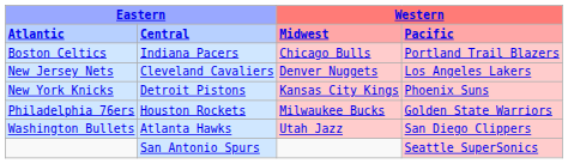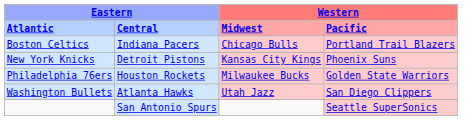 <table class="wikitable">
 <tr>
 <th colspan="2" style="background-color: #99A8FF;"><a href='#'>Eastern</a></th>
 <th colspan="2" style="background-color: #FF7B77;"><a href='#'>Western</a></th>
 </tr>
 <tr>
 <td style="background-color: #B7D0FF;"><strong><a href='#'>Atlantic</a></strong></td>
 <td style="background-color: #B7D0FF;"><strong><a href='#'>Central</a></strong></td>
 <td style="background-color: #FFA7A7;"><strong><a href='#'>Midwest</a></strong></td>
 <td style="background-color: #FFA7A7;"><strong><a href='#'>Pacific</a></strong></td>
 </tr>
 <tr>
 <td style="background-color: #D0E7FF;"><a href='#'>Boston Celtics</a></td>
 <td style="background-color: #D0E7FF;"><a href='#'>Indiana Pacers</a></td>
 <td style="background-color: #FFCCCC;"><a href='#'>Chicago Bulls</a></td>
 <td style="background-color: #FFCCCC;"><a href='#'>Portland Trail Blazers</a></td>
-</tr>
-<tr>
-<td style="background-color: #D0E7FF;"><a href='#'>New Jersey Nets</a></td>
-<td style="background-color: #D0E7FF;"><a href='#'>Cleveland Cavaliers</a></td>
-<td style="background-color: #FFCCCC;"><a href='#'>Denver Nuggets</a></td>
-<td style="background-color: #FFCCCC;"><a href='#'>Los Angeles Lakers</a></td>
 </tr>
 <tr>
 <td style="background-color: #D0E7FF;"><a href='#'>New York Knicks</a></td>
 <td style="background-color: #D0E7FF;"><a href='#'>Detroit Pistons</a></td>
 <td style="background-color: #FFCCCC;"><a href='#'>Kansas City Kings</a></td>
 <td style="background-color: #FFCCCC;"><a href='#'>Phoenix Suns</a></td>
 </tr>
 <tr>
 <td style="background-color: #D0E7FF;"><a href='#'>Philadelphia 76ers</a></td>
 <td style="background-color: #D0E7FF;"><a href='#'>Houston Rockets</a></td>
 <td style="background-color: #FFCCCC;"><a href='#'>Milwaukee Bucks</a></td>
 <td style="background-color: #FFCCCC;"><a href='#'>Golden State Warriors</a></td>
 </tr>
 <tr>
 <td style="background-color: #D0E7FF;"><a href='#'>Washington Bullets</a></td>
 <td style="background-color: #D0E7FF;"><a href='#'>Atlanta Hawks</a></td>
 <td style="background-color: #FFCCCC;"><a href='#'>Utah Jazz</a></td>
 <td style="background-color: #FFCCCC;"><a href='#'>San Diego Clippers</a></td>
 </tr>
 <tr>
 <td> </td>
 <td style="background-color: #D0E7FF;"><a href='#'>San Antonio Spurs</a></td>
 <td> </td>
 <td style="background-color: #FFCCCC;"><a href='#'>Seattle SuperSonics</a></td>
 </tr>
 </table>
